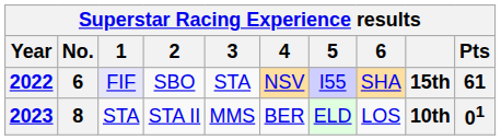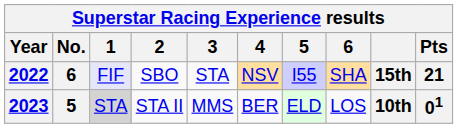 <table class="wikitable" style="text-align:center">
 <tr>
 <th colspan=10><a href='#'>Superstar Racing Experience</a> results</th>
 </tr>
 <tr>
 <th>Year</th>
 <th>No.</th>
 <th>1</th>
 <th>2</th>
 <th>3</th>
 <th>4</th>
 <th>5</th>
 <th>6</th>
 <th></th>
 <th>Pts</th>
 </tr>
 <tr>
 <th><a href='#'>2022</a></th>
 <th>6</th>
 <td style="background: lavender;"><a href='#'>FIF</a></td>
 <td><a href='#'>SBO</a></td>
 <td><a href='#'>STA</a></td>
 <td style="background:#FFDF9F;"><a href='#'>NSV</a><br></td>
 <td style="background:#CFCFFF;"><a href='#'>I55</a><br></td>
 <td style="background:#FFDF9F;"><a href='#'>SHA</a><br></td>
 <th>15th</th>
-<th>61</th>
+<th>21</th>
 </tr>
 <tr>
 <th><a href='#'>2023</a></th>
-<th>8</th>
-<td><a href='#'>STA</a></td>
+<th>5</th>
+<td style="background: lightgrey;"><a href='#'>STA</a></td>
 <td><a href='#'>STA II</a></td>
 <td><a href='#'>MMS</a></td>
 <td><a href='#'>BER</a></td>
 <td style="background:#DFFFDF;"><a href='#'>ELD</a><br></td>
 <td><a href='#'>LOS</a></td>
 <th>10th</th>
 <th>0<sup>1</sup></th>
 </tr>
 </table>
